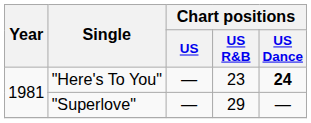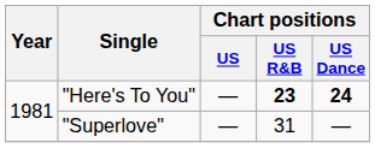 <table class="wikitable" style="text-align:center;">
 <tr>
 <th rowspan="2">Year</th>
 <th rowspan="2">Single</th>
 <th colspan="3">Chart positions</th>
 </tr>
 <tr style="font-size:smaller;">
 <th width="40"><a href='#'>US</a></th>
 <th width="40"><a href='#'>US<br>R&B</a></th>
 <th width="40"><a href='#'>US<br>Dance</a></th>
 </tr>
 <tr>
 <td rowspan="2">1981</td>
 <td align="left">"Here's To You"</td>
 <td>—</td>
-<td>23</td>
+<td><strong>23</strong></td>
 <td><strong>24</strong></td>
 </tr>
 <tr>
 <td align="left">"Superlove"</td>
 <td>—</td>
-<td>29</td>
+<td>31</td>
 <td>—</td>
 </tr>
 <tr>
 </tr>
 </table>
